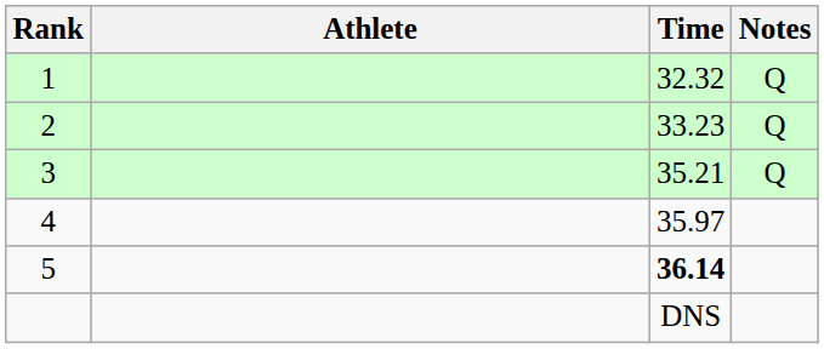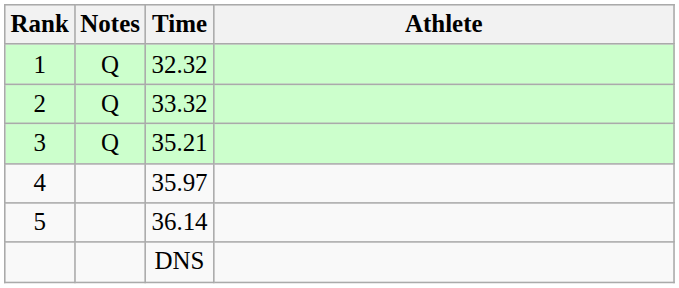 <table class="wikitable" style="text-align:center">
 <tr>
 <th>Rank</th>
+<th>Notes</th>
+<th>Time</th>
 <th Style="width:18em">Athlete</th>
-<th>Time</th>
-<th>Notes</th>
 </tr>
 <tr style="background:#cfc">
 <td>1</td>
+<td>Q</td>
+<td>32.32</td>
 <td style="text-align:left"></td>
-<td>32.32</td>
-<td>Q</td>
 </tr>
 <tr style="background:#cfc">
 <td>2</td>
+<td>Q</td>
+<td>33.32</td>
 <td style="text-align:left"></td>
-<td>33.23</td>
-<td>Q</td>
 </tr>
 <tr style="background:#cfc">
 <td>3</td>
+<td>Q</td>
+<td>35.21</td>
 <td style="text-align:left"></td>
-<td>35.21</td>
-<td>Q</td>
 </tr>
 <tr>
 <td>4</td>
+<td></td>
+<td>35.97</td>
 <td style="text-align:left"></td>
-<td>35.97</td>
-<td></td>
 </tr>
 <tr>
 <td>5</td>
+<td></td>
+<td>36.14</td>
 <td style="text-align:left"></td>
-<td><strong>36.14</strong></td>
-<td></td>
 </tr>
 <tr>
 <td></td>
+<td></td>
+<td>DNS</td>
 <td style="text-align:left"></td>
-<td>DNS</td>
-<td></td>
 </tr>
 </table>
